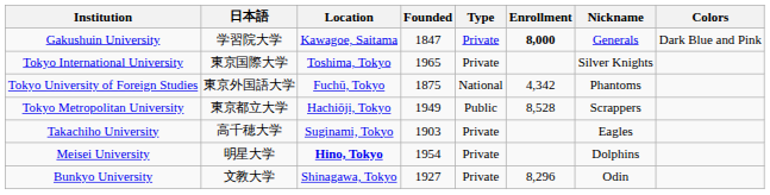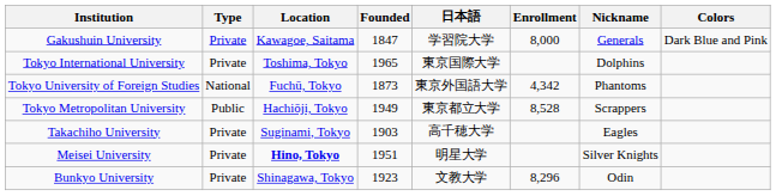 <table class="wikitable sortable" style="text-align: center;">
 <tr>
 <th>Institution</th>
-<th>日本語</th>
+<th>Type</th>
 <th>Location</th>
 <th>Founded</th>
-<th>Type</th>
+<th>日本語</th>
 <th>Enrollment</th>
 <th>Nickname</th>
 <th>Colors</th>
 </tr>
 <tr>
 <td><a href='#'>Gakushuin University</a></td>
-<td>学習院大学</td>
+<td><a href='#'>Private</a></td>
 <td><a href='#'>Kawagoe, Saitama</a></td>
 <td>1847</td>
-<td><a href='#'>Private</a></td>
-<td><strong>8,000</strong></td>
+<td>学習院大学</td>
+<td>8,000</td>
 <td><a href='#'>Generals</a></td>
 <td>Dark Blue and Pink</td>
 </tr>
 <tr>
 <td><a href='#'>Tokyo International University</a></td>
-<td>東京国際大学</td>
+<td>Private</td>
 <td><a href='#'>Toshima, Tokyo</a></td>
 <td>1965</td>
-<td>Private</td>
+<td>東京国際大学</td>
 <td></td>
-<td>Silver Knights</td>
+<td>Dolphins</td>
 <td></td>
 </tr>
 <tr>
 <td><a href='#'>Tokyo University of Foreign Studies</a></td>
+<td>National</td>
+<td><a href='#'>Fuchū, Tokyo</a></td>
+<td>1873</td>
 <td>東京外国語大学</td>
-<td><a href='#'>Fuchū, Tokyo</a></td>
-<td>1875</td>
-<td>National</td>
 <td>4,342</td>
 <td>Phantoms</td>
 <td></td>
 </tr>
 <tr>
 <td><a href='#'>Tokyo Metropolitan University</a></td>
-<td>東京都立大学</td>
+<td>Public</td>
 <td><a href='#'>Hachiōji, Tokyo</a></td>
 <td>1949</td>
-<td>Public</td>
+<td>東京都立大学</td>
 <td>8,528</td>
 <td>Scrappers</td>
 <td></td>
 </tr>
 <tr>
 <td><a href='#'>Takachiho University</a></td>
-<td>高千穂大学</td>
+<td>Private</td>
 <td><a href='#'>Suginami, Tokyo</a></td>
 <td>1903</td>
-<td>Private</td>
+<td>高千穂大学</td>
 <td></td>
 <td>Eagles</td>
 <td></td>
 </tr>
 <tr>
 <td><a href='#'>Meisei University</a></td>
+<td>Private</td>
+<td><strong><a href='#'>Hino, Tokyo</a></strong></td>
+<td>1951</td>
 <td>明星大学</td>
-<td><strong><a href='#'>Hino, Tokyo</a></strong></td>
-<td>1954</td>
-<td>Private</td>
 <td></td>
-<td>Dolphins</td>
+<td>Silver Knights</td>
 <td></td>
 </tr>
 <tr>
 <td><a href='#'>Bunkyo University</a></td>
+<td>Private</td>
+<td><a href='#'>Shinagawa, Tokyo</a></td>
+<td>1923</td>
 <td>文教大学</td>
-<td><a href='#'>Shinagawa, Tokyo</a></td>
-<td>1927</td>
-<td>Private</td>
 <td>8,296</td>
 <td>Odin</td>
 <td></td>
 </tr>
 </table>
